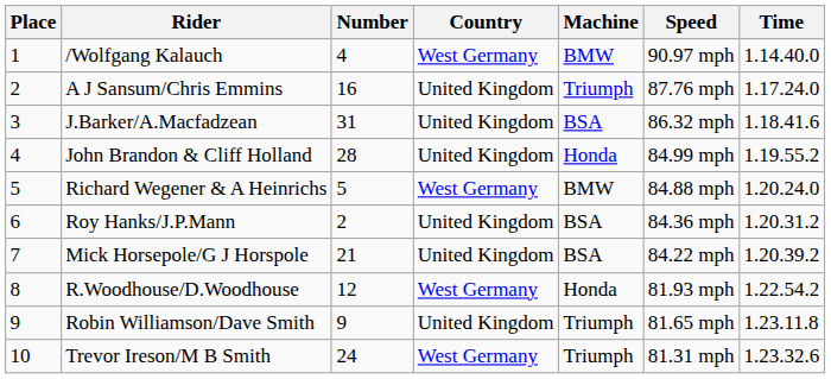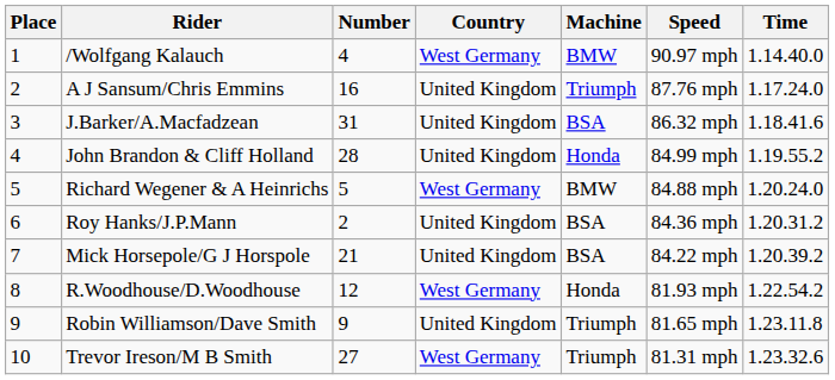 <table class="wikitable" style="font-size: 95%;">
 <tr>
 <th>Place</th>
 <th>Rider</th>
 <th>Number</th>
 <th>Country</th>
 <th>Machine</th>
 <th>Speed</th>
 <th>Time</th>
 </tr>
 <tr>
 <td>1</td>
 <td> /Wolfgang Kalauch</td>
 <td>4</td>
 <td><a href='#'>West Germany</a></td>
 <td><a href='#'>BMW</a></td>
 <td>90.97 mph</td>
 <td>1.14.40.0</td>
 </tr>
 <tr>
 <td>2</td>
 <td> A J Sansum/Chris Emmins</td>
 <td>16</td>
 <td>United Kingdom</td>
 <td><a href='#'>Triumph</a></td>
 <td>87.76 mph</td>
 <td>1.17.24.0</td>
 </tr>
 <tr>
 <td>3</td>
 <td> J.Barker/A.Macfadzean</td>
 <td>31</td>
 <td>United Kingdom</td>
 <td><a href='#'>BSA</a></td>
 <td>86.32 mph</td>
 <td>1.18.41.6</td>
 </tr>
 <tr>
 <td>4</td>
 <td> John Brandon & Cliff Holland</td>
 <td>28</td>
 <td>United Kingdom</td>
 <td><a href='#'>Honda</a></td>
 <td>84.99 mph</td>
 <td>1.19.55.2</td>
 </tr>
 <tr>
 <td>5</td>
 <td> Richard Wegener & A Heinrichs</td>
 <td>5</td>
 <td><a href='#'>West Germany</a></td>
 <td>BMW</td>
 <td>84.88 mph</td>
 <td>1.20.24.0</td>
 </tr>
 <tr>
 <td>6</td>
 <td> Roy Hanks/J.P.Mann</td>
 <td>2</td>
 <td>United Kingdom</td>
 <td>BSA</td>
 <td>84.36 mph</td>
 <td>1.20.31.2</td>
 </tr>
 <tr>
 <td>7</td>
 <td> Mick Horsepole/G J Horspole</td>
 <td>21</td>
 <td>United Kingdom</td>
 <td>BSA</td>
 <td>84.22 mph</td>
 <td>1.20.39.2</td>
 </tr>
 <tr>
 <td>8</td>
 <td> R.Woodhouse/D.Woodhouse</td>
 <td>12</td>
 <td><a href='#'>West Germany</a></td>
 <td>Honda</td>
 <td>81.93 mph</td>
 <td>1.22.54.2</td>
 </tr>
 <tr>
 <td>9</td>
 <td> Robin Williamson/Dave Smith</td>
 <td>9</td>
 <td>United Kingdom</td>
 <td>Triumph</td>
 <td>81.65 mph</td>
 <td>1.23.11.8</td>
 </tr>
 <tr>
 <td>10</td>
 <td> Trevor Ireson/M B Smith</td>
-<td>24</td>
+<td>27</td>
 <td><a href='#'>West Germany</a></td>
 <td>Triumph</td>
 <td>81.31 mph</td>
 <td>1.23.32.6</td>
 </tr>
 </table>
